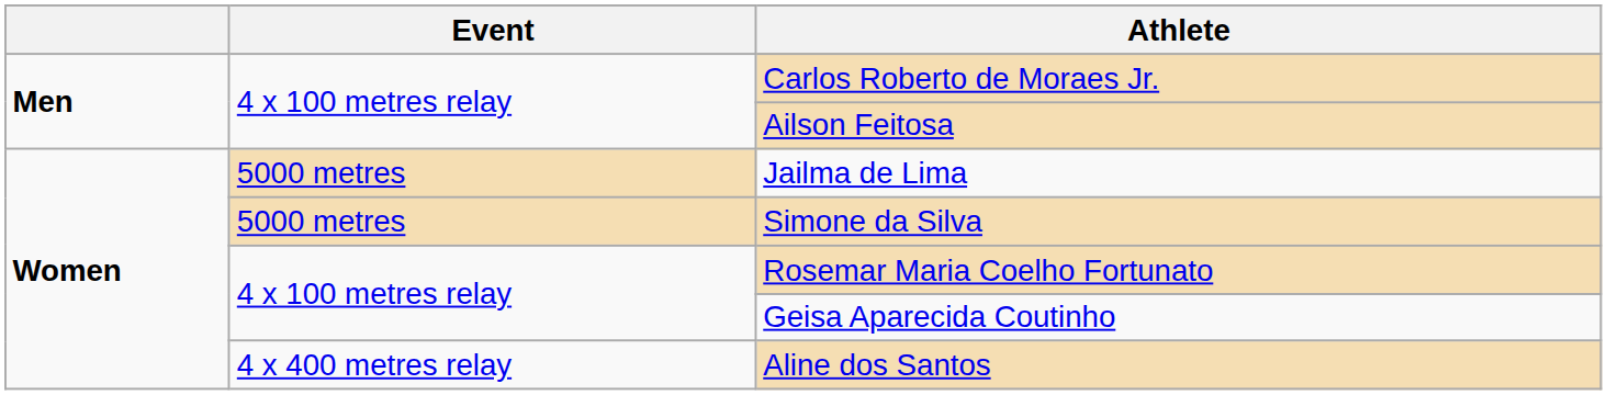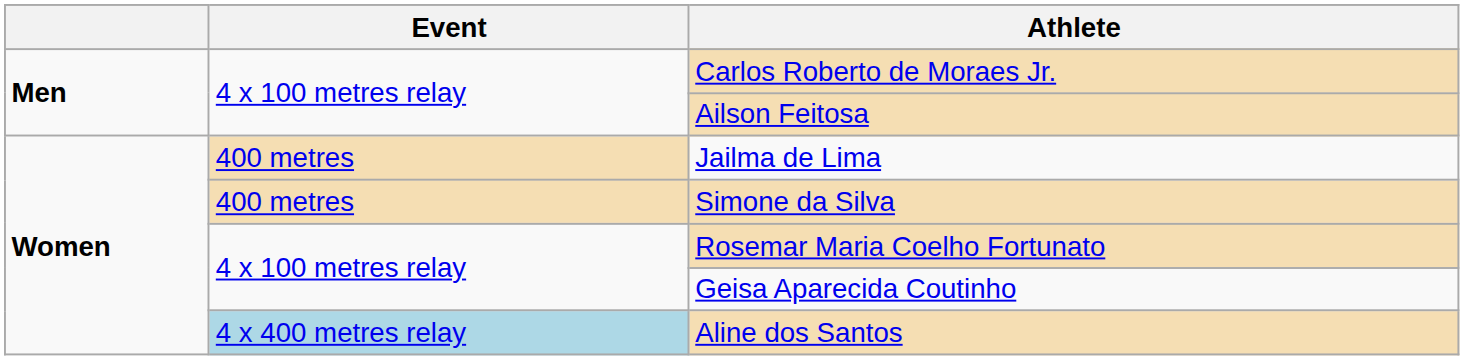 <table class=wikitable style="font-size:90%" width=60%>
 <tr>
 <th></th>
 <th>Event</th>
 <th>Athlete</th>
 </tr>
 <tr>
 <td rowspan=2><strong>Men</strong></td>
 <td rowspan=2><a href='#'>4 x 100 metres relay</a></td>
 <td bgcolor="wheat"><a href='#'>Carlos Roberto de Moraes Jr.</a></td>
 </tr>
 <tr>
 <td bgcolor="wheat"><a href='#'>Ailson Feitosa</a></td>
 </tr>
 <tr>
 <td rowspan=5><strong>Women</strong></td>
-<td bgcolor="wheat"><a href='#'>5000 metres</a></td>
+<td bgcolor="wheat"><a href='#'>400 metres</a></td>
 <td><a href='#'>Jailma de Lima</a></td>
 </tr>
 <tr>
-<td bgcolor="wheat"><a href='#'>5000 metres</a></td>
+<td bgcolor="wheat"><a href='#'>400 metres</a></td>
 <td bgcolor="wheat"><a href='#'>Simone da Silva</a></td>
 </tr>
 <tr>
 <td rowspan=2><a href='#'>4 x 100 metres relay</a></td>
 <td bgcolor="wheat"><a href='#'>Rosemar Maria Coelho Fortunato</a></td>
 </tr>
 <tr>
 <td><a href='#'>Geisa Aparecida Coutinho</a></td>
 </tr>
 <tr>
-<td><a href='#'>4 x 400 metres relay</a></td>
+<td style="background: lightblue;"><a href='#'>4 x 400 metres relay</a></td>
 <td bgcolor="wheat"><a href='#'>Aline dos Santos</a></td>
 </tr>
 </table>
